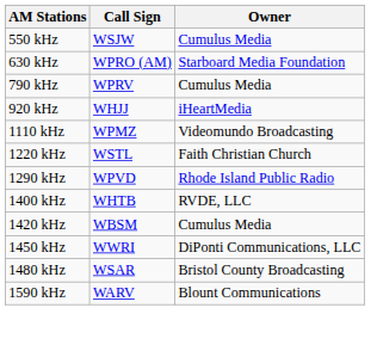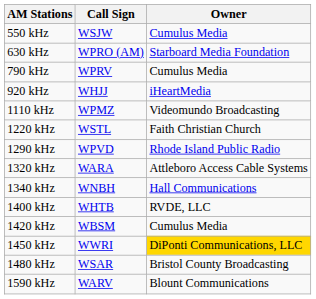 <table class="wikitable">
 <tr>
 <th>AM Stations</th>
 <th>Call Sign</th>
 <th>Owner</th>
 </tr>
 <tr>
 <td>550 kHz</td>
 <td><a href='#'>WSJW</a></td>
 <td><a href='#'>Cumulus Media</a></td>
 </tr>
 <tr>
 <td>630 kHz</td>
 <td><a href='#'>WPRO (AM)</a></td>
 <td><a href='#'>Starboard Media Foundation</a></td>
 </tr>
 <tr>
 <td>790 kHz</td>
 <td><a href='#'>WPRV</a></td>
 <td>Cumulus Media</td>
 </tr>
 <tr>
 <td>920 kHz</td>
 <td><a href='#'>WHJJ</a></td>
 <td><a href='#'>iHeartMedia</a></td>
 </tr>
 <tr>
 <td>1110 kHz</td>
 <td><a href='#'>WPMZ</a></td>
 <td>Videomundo Broadcasting</td>
 </tr>
 <tr>
 <td>1220 kHz</td>
 <td><a href='#'>WSTL</a></td>
 <td>Faith Christian Church</td>
 </tr>
 <tr>
 <td>1290 kHz</td>
 <td><a href='#'>WPVD</a></td>
 <td><a href='#'>Rhode Island Public Radio</a></td>
 </tr>
 <tr>
+<td>1320 kHz</td>
+<td><a href='#'>WARA</a></td>
+<td>Attleboro Access Cable Systems</td>
+</tr>
+<tr>
+<td>1340 kHz</td>
+<td><a href='#'>WNBH</a></td>
+<td><a href='#'>Hall Communications</a></td>
+</tr>
+<tr>
 <td>1400 kHz</td>
 <td><a href='#'>WHTB</a></td>
 <td>RVDE, LLC</td>
 </tr>
 <tr>
 <td>1420 kHz</td>
 <td><a href='#'>WBSM</a></td>
 <td>Cumulus Media</td>
 </tr>
 <tr>
 <td>1450 kHz</td>
 <td><a href='#'>WWRI</a></td>
-<td>DiPonti Communications, LLC</td>
+<td style="background: gold;">DiPonti Communications, LLC</td>
 </tr>
 <tr>
 <td>1480 kHz</td>
 <td><a href='#'>WSAR</a></td>
 <td>Bristol County Broadcasting</td>
 </tr>
 <tr>
 <td>1590 kHz</td>
 <td><a href='#'>WARV</a></td>
 <td>Blount Communications</td>
 </tr>
 </table>
